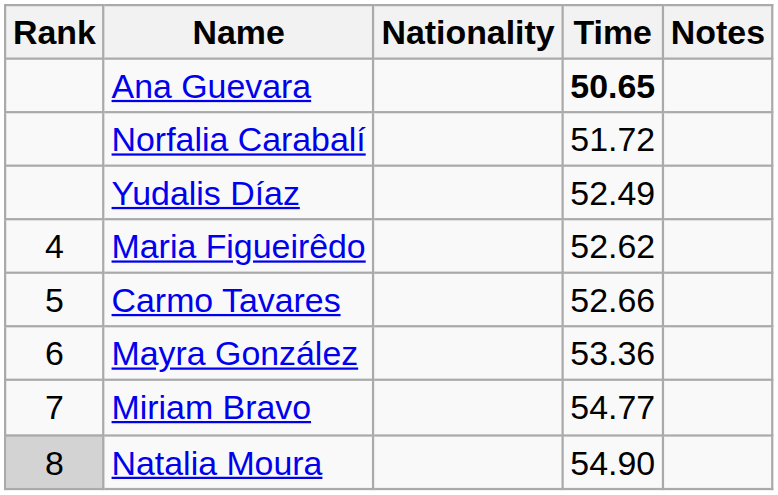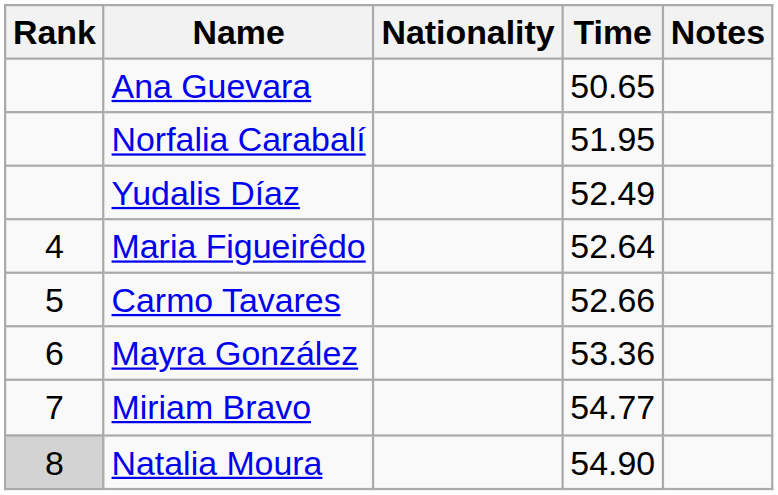 <table class="wikitable sortable" style="text-align:center;font-size:95%">
 <tr>
 <th>Rank</th>
 <th>Name</th>
 <th>Nationality</th>
 <th>Time</th>
 <th>Notes</th>
 </tr>
 <tr>
 <td></td>
 <td align=left><a href='#'>Ana Guevara</a></td>
 <td align=left></td>
-<td><strong>50.65</strong></td>
+<td>50.65</td>
 <td></td>
 </tr>
 <tr>
 <td></td>
 <td align=left><a href='#'>Norfalia Carabalí</a></td>
 <td align=left></td>
-<td>51.72</td>
+<td>51.95</td>
 <td></td>
 </tr>
 <tr>
 <td></td>
 <td align=left><a href='#'>Yudalis Díaz</a></td>
 <td align=left></td>
 <td>52.49</td>
 <td></td>
 </tr>
 <tr>
 <td>4</td>
 <td align=left><a href='#'>Maria Figueirêdo</a></td>
 <td align=left></td>
-<td>52.62</td>
+<td>52.64</td>
 <td></td>
 </tr>
 <tr>
 <td>5</td>
 <td align=left><a href='#'>Carmo Tavares</a></td>
 <td align=left></td>
 <td>52.66</td>
 <td></td>
 </tr>
 <tr>
 <td>6</td>
 <td align=left><a href='#'>Mayra González</a></td>
 <td align=left></td>
 <td>53.36</td>
 <td></td>
 </tr>
 <tr>
 <td>7</td>
 <td align=left><a href='#'>Miriam Bravo</a></td>
 <td align=left></td>
 <td>54.77</td>
 <td></td>
 </tr>
 <tr>
 <td style="background: lightgrey;">8</td>
 <td align=left><a href='#'>Natalia Moura</a></td>
 <td align=left></td>
 <td>54.90</td>
 <td></td>
 </tr>
 </table>
